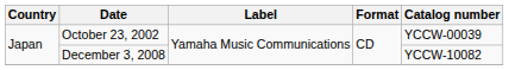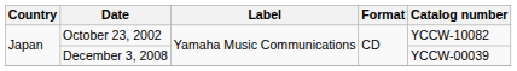 <table class="wikitable">
 <tr>
 <th>Country</th>
 <th>Date</th>
 <th>Label</th>
 <th>Format</th>
 <th>Catalog number</th>
 </tr>
 <tr>
 <td rowspan="2">Japan</td>
 <td>October 23, 2002</td>
 <td rowspan="2">Yamaha Music Communications</td>
 <td rowspan="2">CD</td>
-<td>YCCW-00039</td>
+<td>YCCW-10082</td>
 </tr>
 <tr>
 <td>December 3, 2008</td>
-<td>YCCW-10082</td>
+<td>YCCW-00039</td>
 </tr>
 <tr>
 </tr>
 </table>
